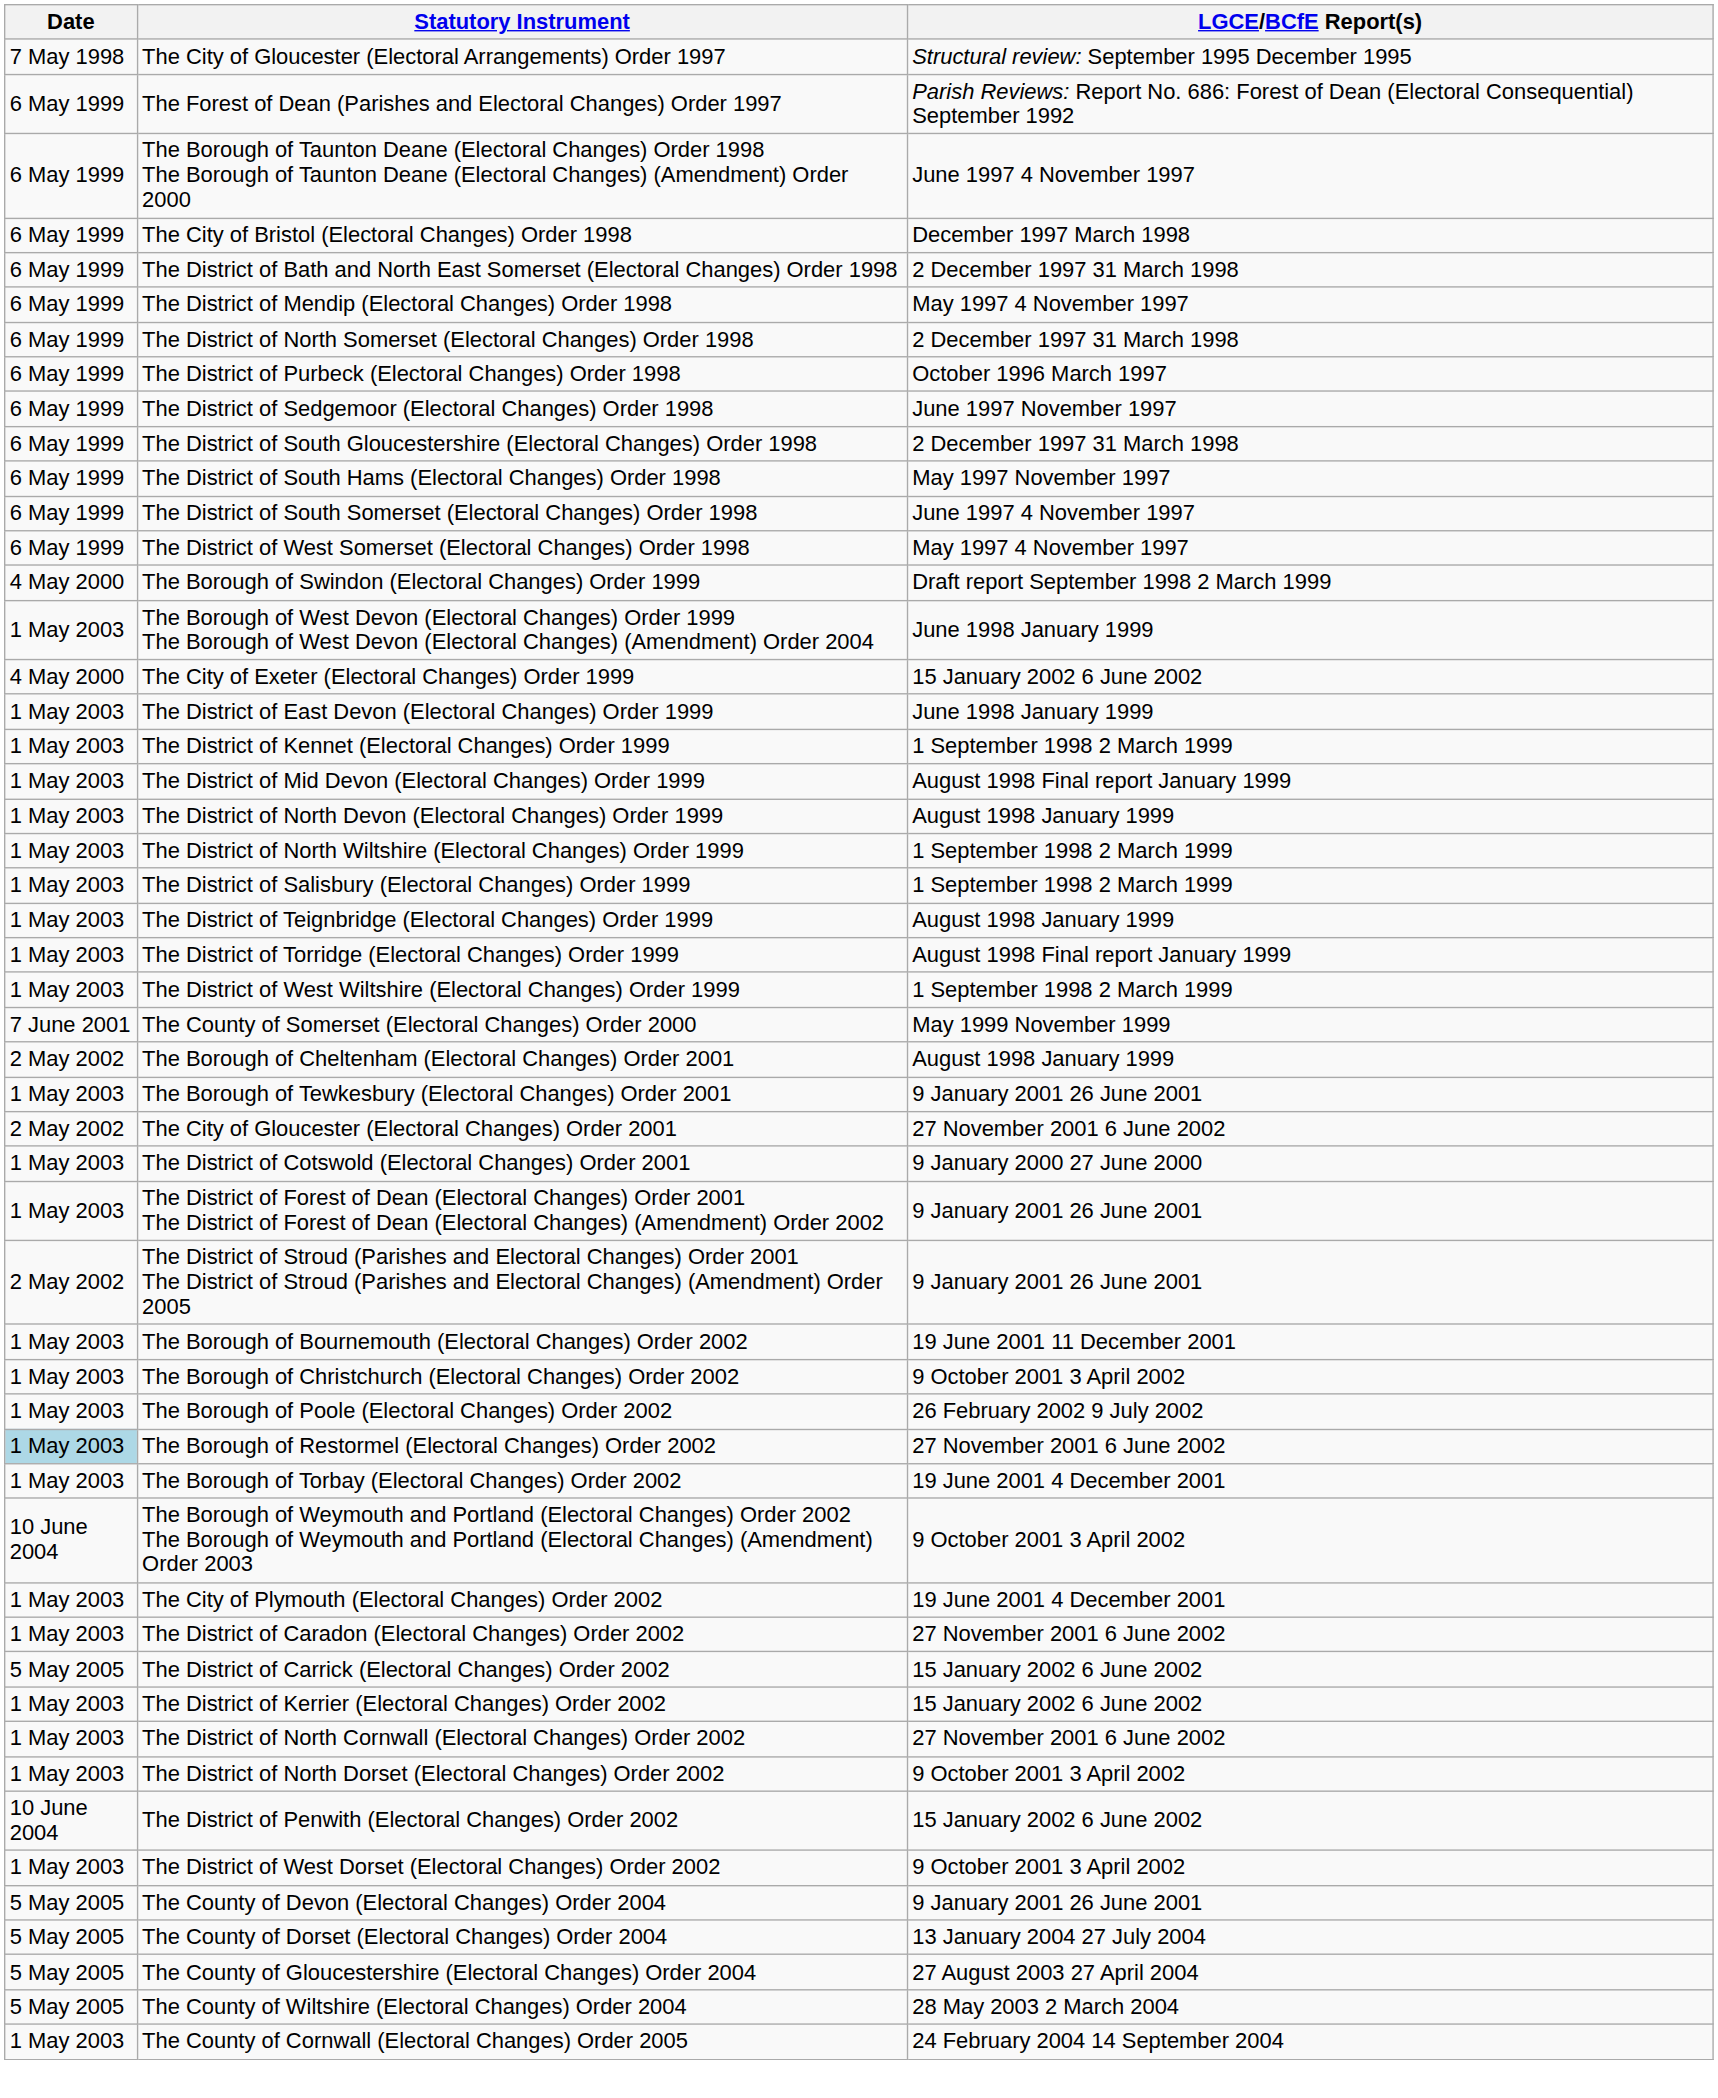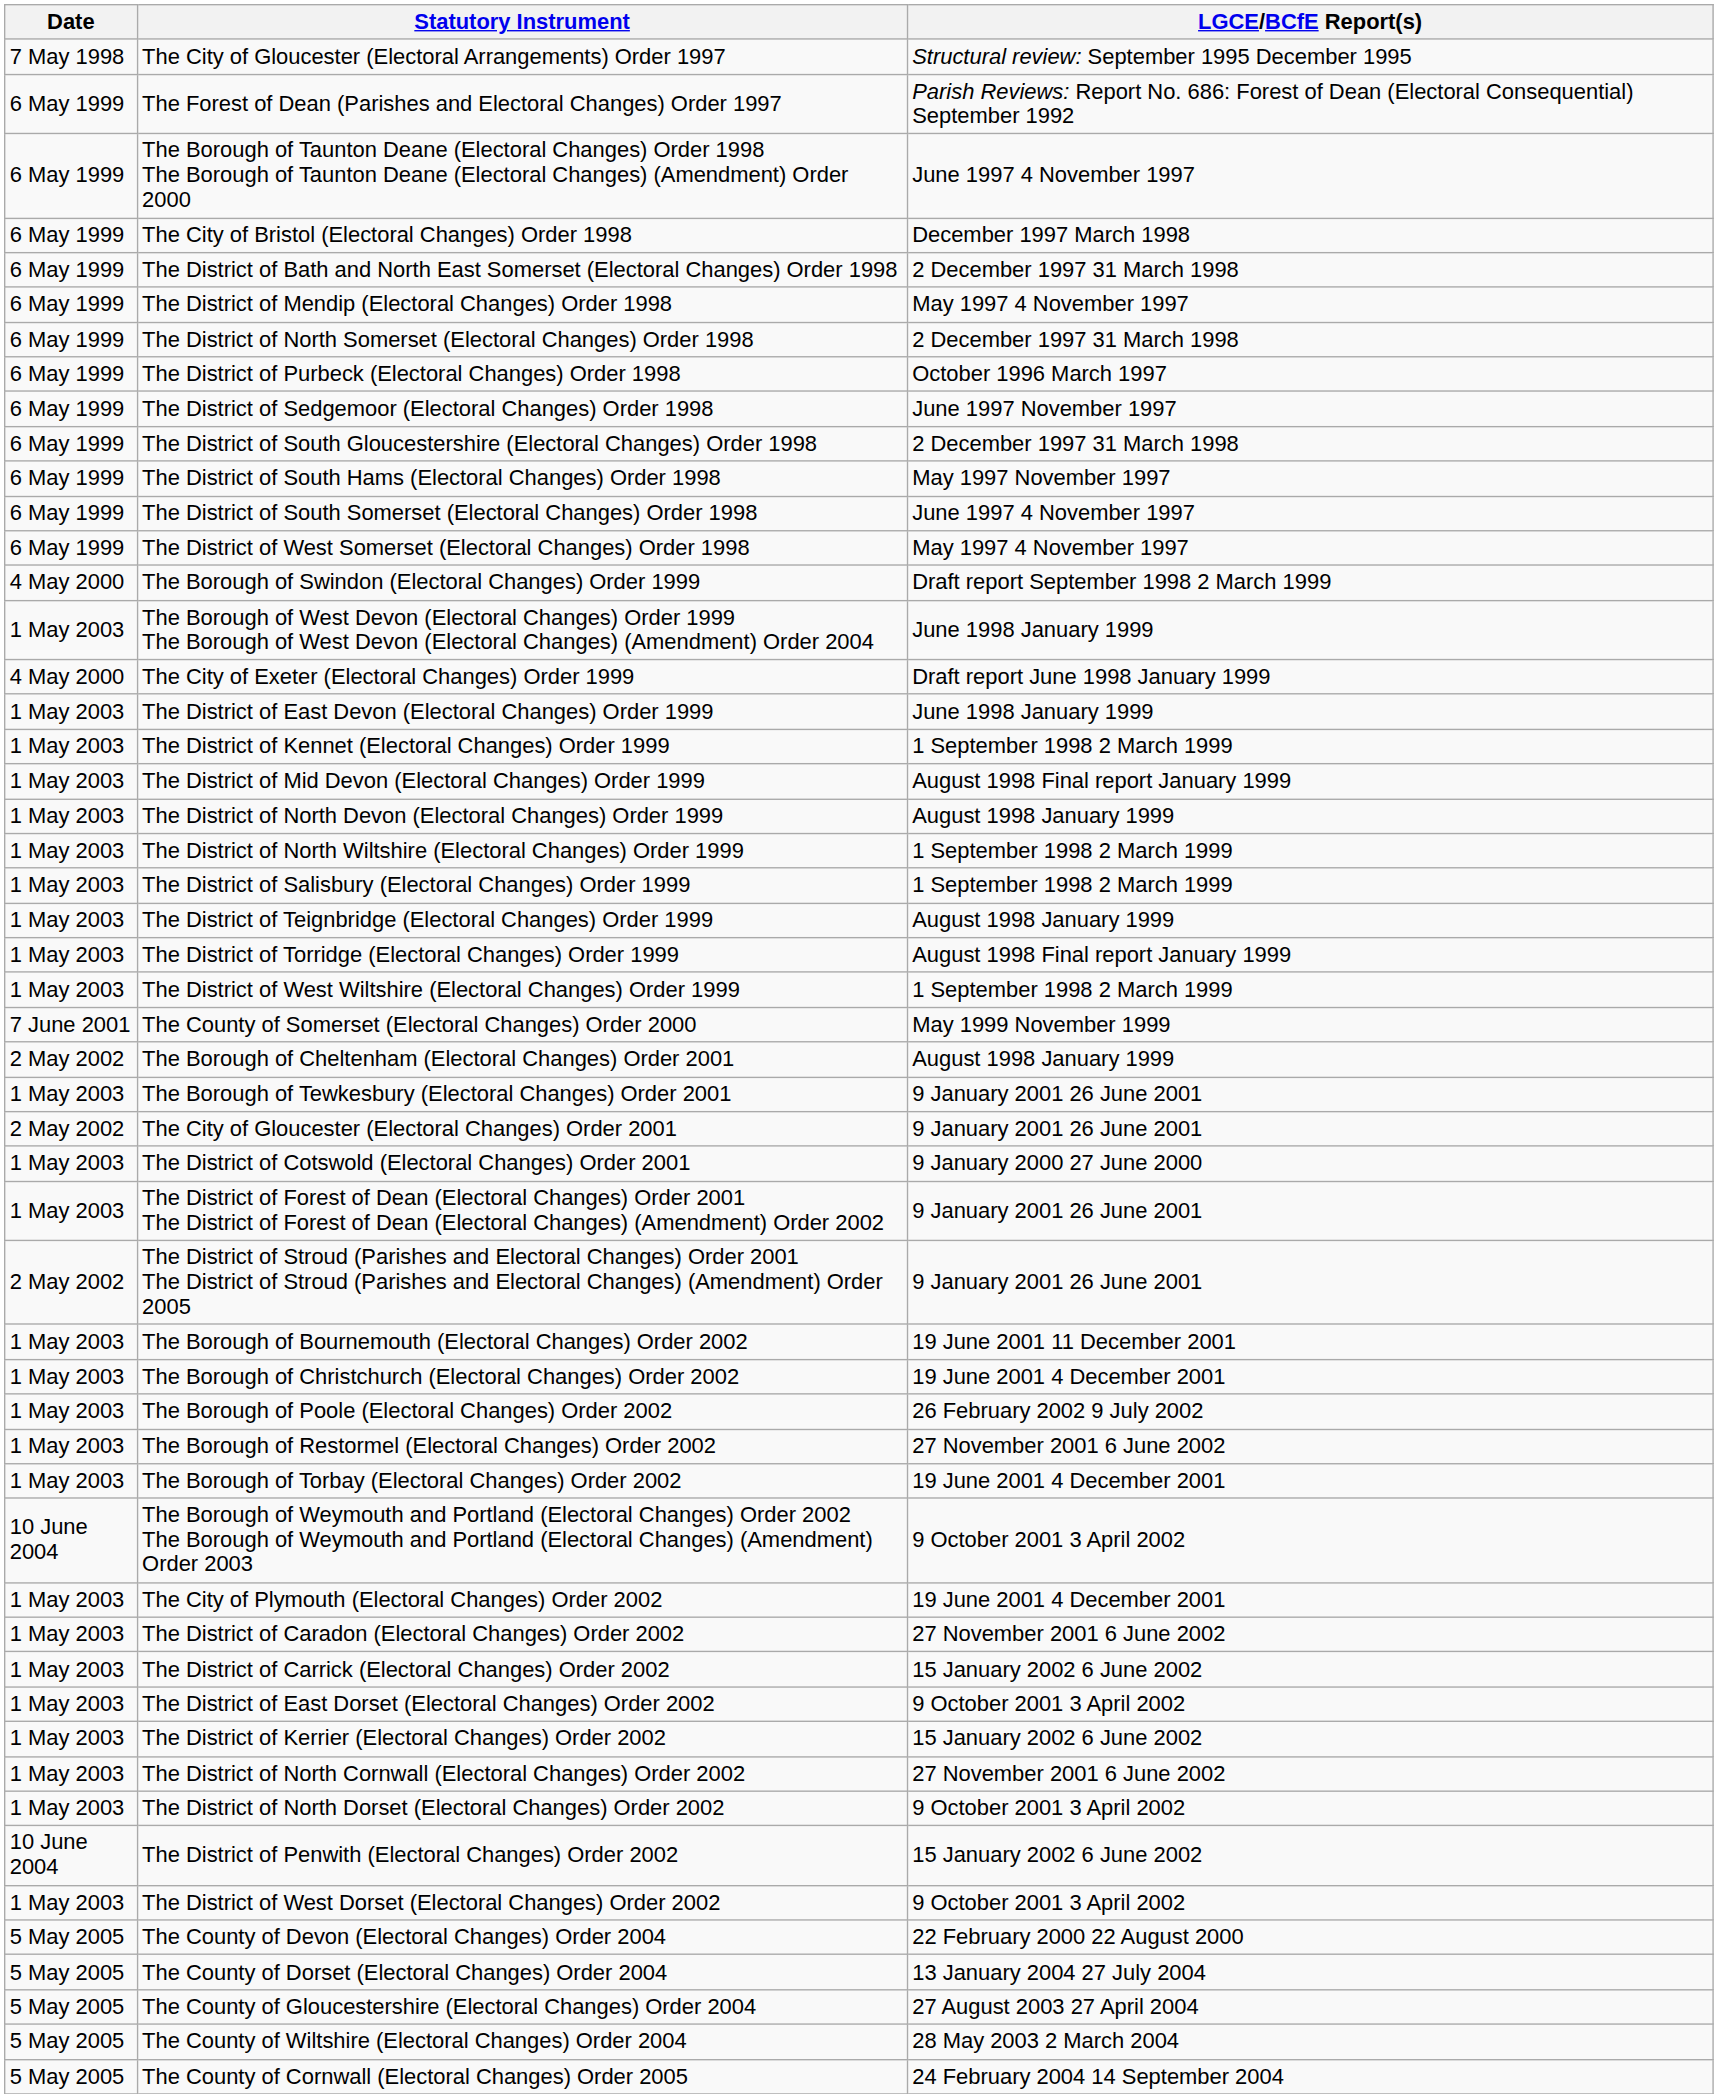 <table class="wikitable sortable">
 <tr>
 <th>Date</th>
 <th><a href='#'>Statutory Instrument</a></th>
 <th><a href='#'>LGCE</a>/<a href='#'>BCfE</a> Report(s)</th>
 </tr>
 <tr>
 <td>7 May 1998</td>
 <td>The City of Gloucester (Electoral Arrangements) Order 1997</td>
 <td><em>Structural review:</em>  September 1995  December 1995</td>
 </tr>
 <tr>
 <td>6 May 1999</td>
 <td>The Forest of Dean (Parishes and Electoral Changes) Order 1997</td>
 <td><em>Parish Reviews:</em> Report No. 686: Forest of Dean (Electoral Consequential) September 1992</td>
 </tr>
 <tr>
 <td>6 May 1999</td>
 <td>The Borough of Taunton Deane (Electoral Changes) Order 1998<br>The Borough of Taunton Deane (Electoral Changes) (Amendment) Order 2000</td>
 <td> June 1997  4 November 1997</td>
 </tr>
 <tr>
 <td>6 May 1999</td>
 <td>The City of Bristol (Electoral Changes) Order 1998</td>
 <td> December 1997  March 1998</td>
 </tr>
 <tr>
 <td>6 May 1999</td>
 <td>The District of Bath and North East Somerset (Electoral Changes) Order 1998</td>
 <td> 2 December 1997  31 March 1998</td>
 </tr>
 <tr>
 <td>6 May 1999</td>
 <td>The District of Mendip (Electoral Changes) Order 1998</td>
 <td> May 1997  4 November 1997</td>
 </tr>
 <tr>
 <td>6 May 1999</td>
 <td>The District of North Somerset (Electoral Changes) Order 1998</td>
 <td> 2 December 1997  31 March 1998</td>
 </tr>
 <tr>
 <td>6 May 1999</td>
 <td>The District of Purbeck (Electoral Changes) Order 1998</td>
 <td> October 1996  March 1997</td>
 </tr>
 <tr>
 <td>6 May 1999</td>
 <td>The District of Sedgemoor (Electoral Changes) Order 1998</td>
 <td> June 1997  November 1997</td>
 </tr>
 <tr>
 <td>6 May 1999</td>
 <td>The District of South Gloucestershire (Electoral Changes) Order 1998</td>
 <td> 2 December 1997  31 March 1998</td>
 </tr>
 <tr>
 <td>6 May 1999</td>
 <td>The District of South Hams (Electoral Changes) Order 1998</td>
 <td> May 1997  November 1997</td>
 </tr>
 <tr>
 <td>6 May 1999</td>
 <td>The District of South Somerset (Electoral Changes) Order 1998</td>
 <td> June 1997  4 November 1997</td>
 </tr>
 <tr>
 <td>6 May 1999</td>
 <td>The District of West Somerset (Electoral Changes) Order 1998</td>
 <td> May 1997  4 November 1997</td>
 </tr>
 <tr>
 <td>4 May 2000</td>
 <td>The Borough of Swindon (Electoral Changes) Order 1999</td>
 <td>Draft report September 1998  2 March 1999</td>
 </tr>
 <tr>
 <td>1 May 2003</td>
 <td>The Borough of West Devon (Electoral Changes) Order 1999<br>The Borough of West Devon (Electoral Changes) (Amendment) Order 2004</td>
 <td> June 1998  January 1999</td>
 </tr>
 <tr>
 <td>4 May 2000</td>
 <td>The City of Exeter (Electoral Changes) Order 1999</td>
-<td> 15 January 2002  6 June 2002</td>
+<td>Draft report June 1998  January 1999</td>
 </tr>
 <tr>
 <td>1 May 2003</td>
 <td>The District of East Devon (Electoral Changes) Order 1999</td>
 <td> June 1998  January 1999</td>
 </tr>
 <tr>
 <td>1 May 2003</td>
 <td>The District of Kennet (Electoral Changes) Order 1999</td>
 <td> 1 September 1998  2 March 1999</td>
 </tr>
 <tr>
 <td>1 May 2003</td>
 <td>The District of Mid Devon (Electoral Changes) Order 1999</td>
 <td> August 1998 Final report January 1999</td>
 </tr>
 <tr>
 <td>1 May 2003</td>
 <td>The District of North Devon (Electoral Changes) Order 1999</td>
 <td> August 1998  January 1999</td>
 </tr>
 <tr>
 <td>1 May 2003</td>
 <td>The District of North Wiltshire (Electoral Changes) Order 1999</td>
 <td> 1 September 1998  2 March 1999</td>
 </tr>
 <tr>
 <td>1 May 2003</td>
 <td>The District of Salisbury (Electoral Changes) Order 1999</td>
 <td> 1 September 1998  2 March 1999</td>
 </tr>
 <tr>
 <td>1 May 2003</td>
 <td>The District of Teignbridge (Electoral Changes) Order 1999</td>
 <td> August 1998  January 1999</td>
 </tr>
 <tr>
 <td>1 May 2003</td>
 <td>The District of Torridge (Electoral Changes) Order 1999</td>
 <td> August 1998 Final report January 1999</td>
 </tr>
 <tr>
 <td>1 May 2003</td>
 <td>The District of West Wiltshire (Electoral Changes) Order 1999</td>
 <td> 1 September 1998  2 March 1999</td>
 </tr>
 <tr>
 <td>7 June 2001</td>
 <td>The County of Somerset (Electoral Changes) Order 2000</td>
 <td> May 1999  November 1999</td>
 </tr>
 <tr>
 <td>2 May 2002</td>
 <td>The Borough of Cheltenham (Electoral Changes) Order 2001</td>
 <td> August 1998  January 1999</td>
 </tr>
 <tr>
 <td>1 May 2003</td>
 <td>The Borough of Tewkesbury (Electoral Changes) Order 2001</td>
 <td> 9 January 2001  26 June 2001</td>
 </tr>
 <tr>
 <td>2 May 2002</td>
 <td>The City of Gloucester (Electoral Changes) Order 2001</td>
-<td> 27 November 2001  6 June 2002</td>
+<td> 9 January 2001  26 June 2001</td>
 </tr>
 <tr>
 <td>1 May 2003</td>
 <td>The District of Cotswold (Electoral Changes) Order 2001</td>
 <td> 9 January 2000  27 June 2000</td>
 </tr>
 <tr>
 <td>1 May 2003</td>
 <td>The District of Forest of Dean (Electoral Changes) Order 2001<br>The District of Forest of Dean (Electoral Changes) (Amendment) Order 2002</td>
 <td> 9 January 2001  26 June 2001</td>
 </tr>
 <tr>
 <td>2 May 2002</td>
 <td>The District of Stroud (Parishes and Electoral Changes) Order 2001<br>The District of Stroud (Parishes and Electoral Changes) (Amendment) Order 2005</td>
 <td> 9 January 2001  26 June 2001</td>
 </tr>
 <tr>
 <td>1 May 2003</td>
 <td>The Borough of Bournemouth (Electoral Changes) Order 2002</td>
 <td> 19 June 2001  11 December 2001</td>
 </tr>
 <tr>
 <td>1 May 2003</td>
 <td>The Borough of Christchurch (Electoral Changes) Order 2002</td>
-<td> 9 October 2001  3 April 2002</td>
+<td> 19 June 2001  4 December 2001</td>
 </tr>
 <tr>
 <td>1 May 2003</td>
 <td>The Borough of Poole (Electoral Changes) Order 2002</td>
 <td> 26 February 2002  9 July 2002</td>
 </tr>
 <tr>
-<td style="background: lightblue;">1 May 2003</td>
+<td>1 May 2003</td>
 <td>The Borough of Restormel (Electoral Changes) Order 2002</td>
 <td> 27 November 2001  6 June 2002</td>
 </tr>
 <tr>
 <td>1 May 2003</td>
 <td>The Borough of Torbay (Electoral Changes) Order 2002</td>
 <td> 19 June 2001  4 December 2001</td>
 </tr>
 <tr>
 <td>10 June 2004</td>
 <td>The Borough of Weymouth and Portland (Electoral Changes) Order 2002<br>The Borough of Weymouth and Portland (Electoral Changes) (Amendment) Order 2003</td>
 <td> 9 October 2001  3 April 2002</td>
 </tr>
 <tr>
 <td>1 May 2003</td>
 <td>The City of Plymouth (Electoral Changes) Order 2002</td>
 <td> 19 June 2001  4 December 2001</td>
 </tr>
 <tr>
 <td>1 May 2003</td>
 <td>The District of Caradon (Electoral Changes) Order 2002</td>
 <td> 27 November 2001  6 June 2002</td>
 </tr>
 <tr>
-<td>5 May 2005</td>
+<td>1 May 2003</td>
 <td>The District of Carrick (Electoral Changes) Order 2002</td>
 <td> 15 January 2002  6 June 2002</td>
+</tr>
+<tr>
+<td>1 May 2003</td>
+<td>The District of East Dorset (Electoral Changes) Order 2002</td>
+<td> 9 October 2001  3 April 2002</td>
 </tr>
 <tr>
 <td>1 May 2003</td>
 <td>The District of Kerrier (Electoral Changes) Order 2002</td>
 <td> 15 January 2002  6 June 2002</td>
 </tr>
 <tr>
 <td>1 May 2003</td>
 <td>The District of North Cornwall (Electoral Changes) Order 2002</td>
 <td> 27 November 2001  6 June 2002</td>
 </tr>
 <tr>
 <td>1 May 2003</td>
 <td>The District of North Dorset (Electoral Changes) Order 2002</td>
 <td> 9 October 2001  3 April 2002</td>
 </tr>
 <tr>
 <td>10 June 2004</td>
 <td>The District of Penwith (Electoral Changes) Order 2002</td>
 <td> 15 January 2002  6 June 2002</td>
 </tr>
 <tr>
 <td>1 May 2003</td>
 <td>The District of West Dorset (Electoral Changes) Order 2002</td>
 <td> 9 October 2001  3 April 2002</td>
 </tr>
 <tr>
 <td>5 May 2005</td>
 <td>The County of Devon (Electoral Changes) Order 2004</td>
-<td> 9 January 2001  26 June 2001</td>
+<td> 22 February 2000  22 August 2000</td>
 </tr>
 <tr>
 <td>5 May 2005</td>
 <td>The County of Dorset (Electoral Changes) Order 2004</td>
 <td> 13 January 2004  27 July 2004</td>
 </tr>
 <tr>
 <td>5 May 2005</td>
 <td>The County of Gloucestershire (Electoral Changes) Order 2004</td>
 <td> 27 August 2003  27 April 2004</td>
 </tr>
 <tr>
 <td>5 May 2005</td>
 <td>The County of Wiltshire (Electoral Changes) Order 2004</td>
 <td> 28 May 2003  2 March 2004</td>
 </tr>
 <tr>
-<td>1 May 2003</td>
+<td>5 May 2005</td>
 <td>The County of Cornwall (Electoral Changes) Order 2005</td>
 <td> 24 February 2004  14 September 2004</td>
 </tr>
 </table>
